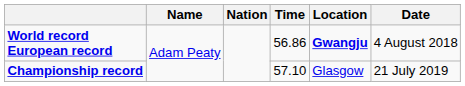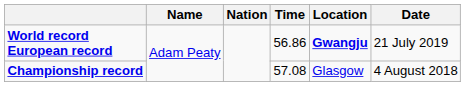 <table class=wikitable>
 <tr>
 <th></th>
 <th>Name</th>
 <th>Nation</th>
 <th>Time</th>
 <th>Location</th>
 <th>Date</th>
 </tr>
 <tr>
 <td><strong><a href='#'>World record</a><br><a href='#'>European record</a></strong></td>
 <td rowspan=2><a href='#'>Adam Peaty</a></td>
 <td rowspan=2></td>
 <td>56.86</td>
 <td><strong><a href='#'>Gwangju</a></strong></td>
-<td>4 August 2018</td>
+<td>21 July 2019</td>
 </tr>
 <tr>
 <td><strong><a href='#'>Championship record</a></strong></td>
-<td>57.10</td>
+<td>57.08</td>
 <td><a href='#'>Glasgow</a></td>
-<td>21 July 2019</td>
+<td>4 August 2018</td>
 </tr>
 </table>
